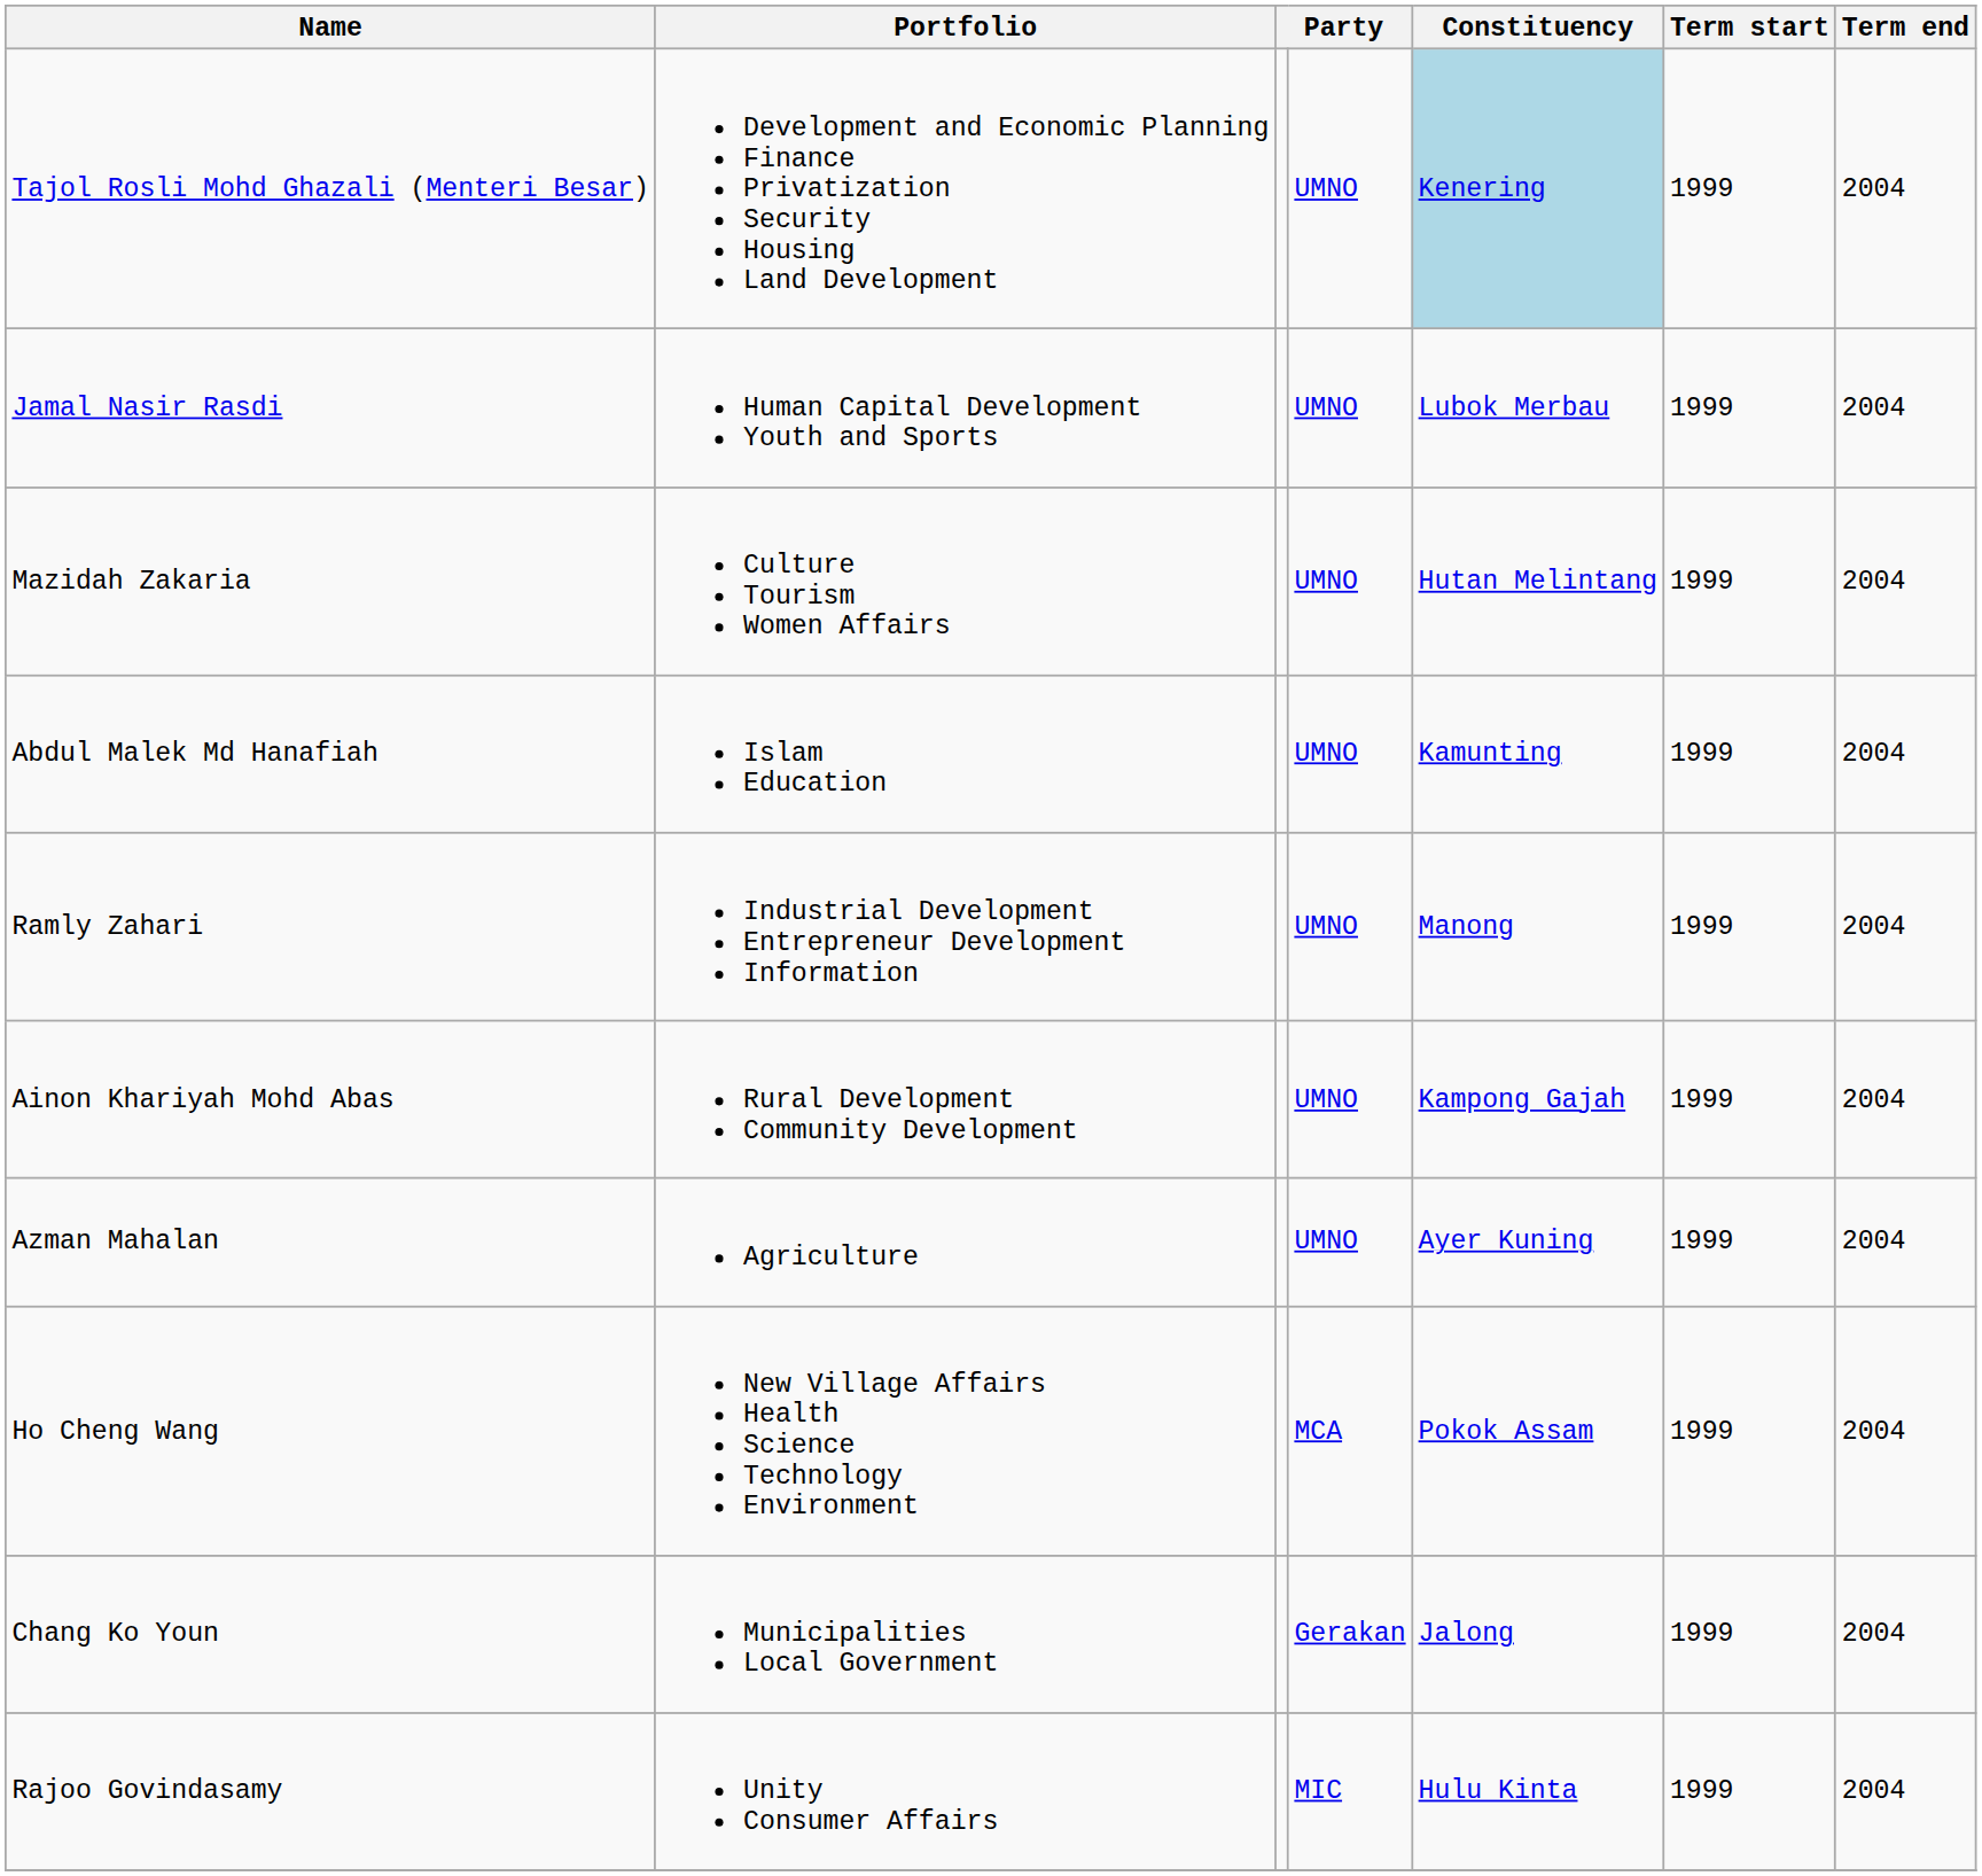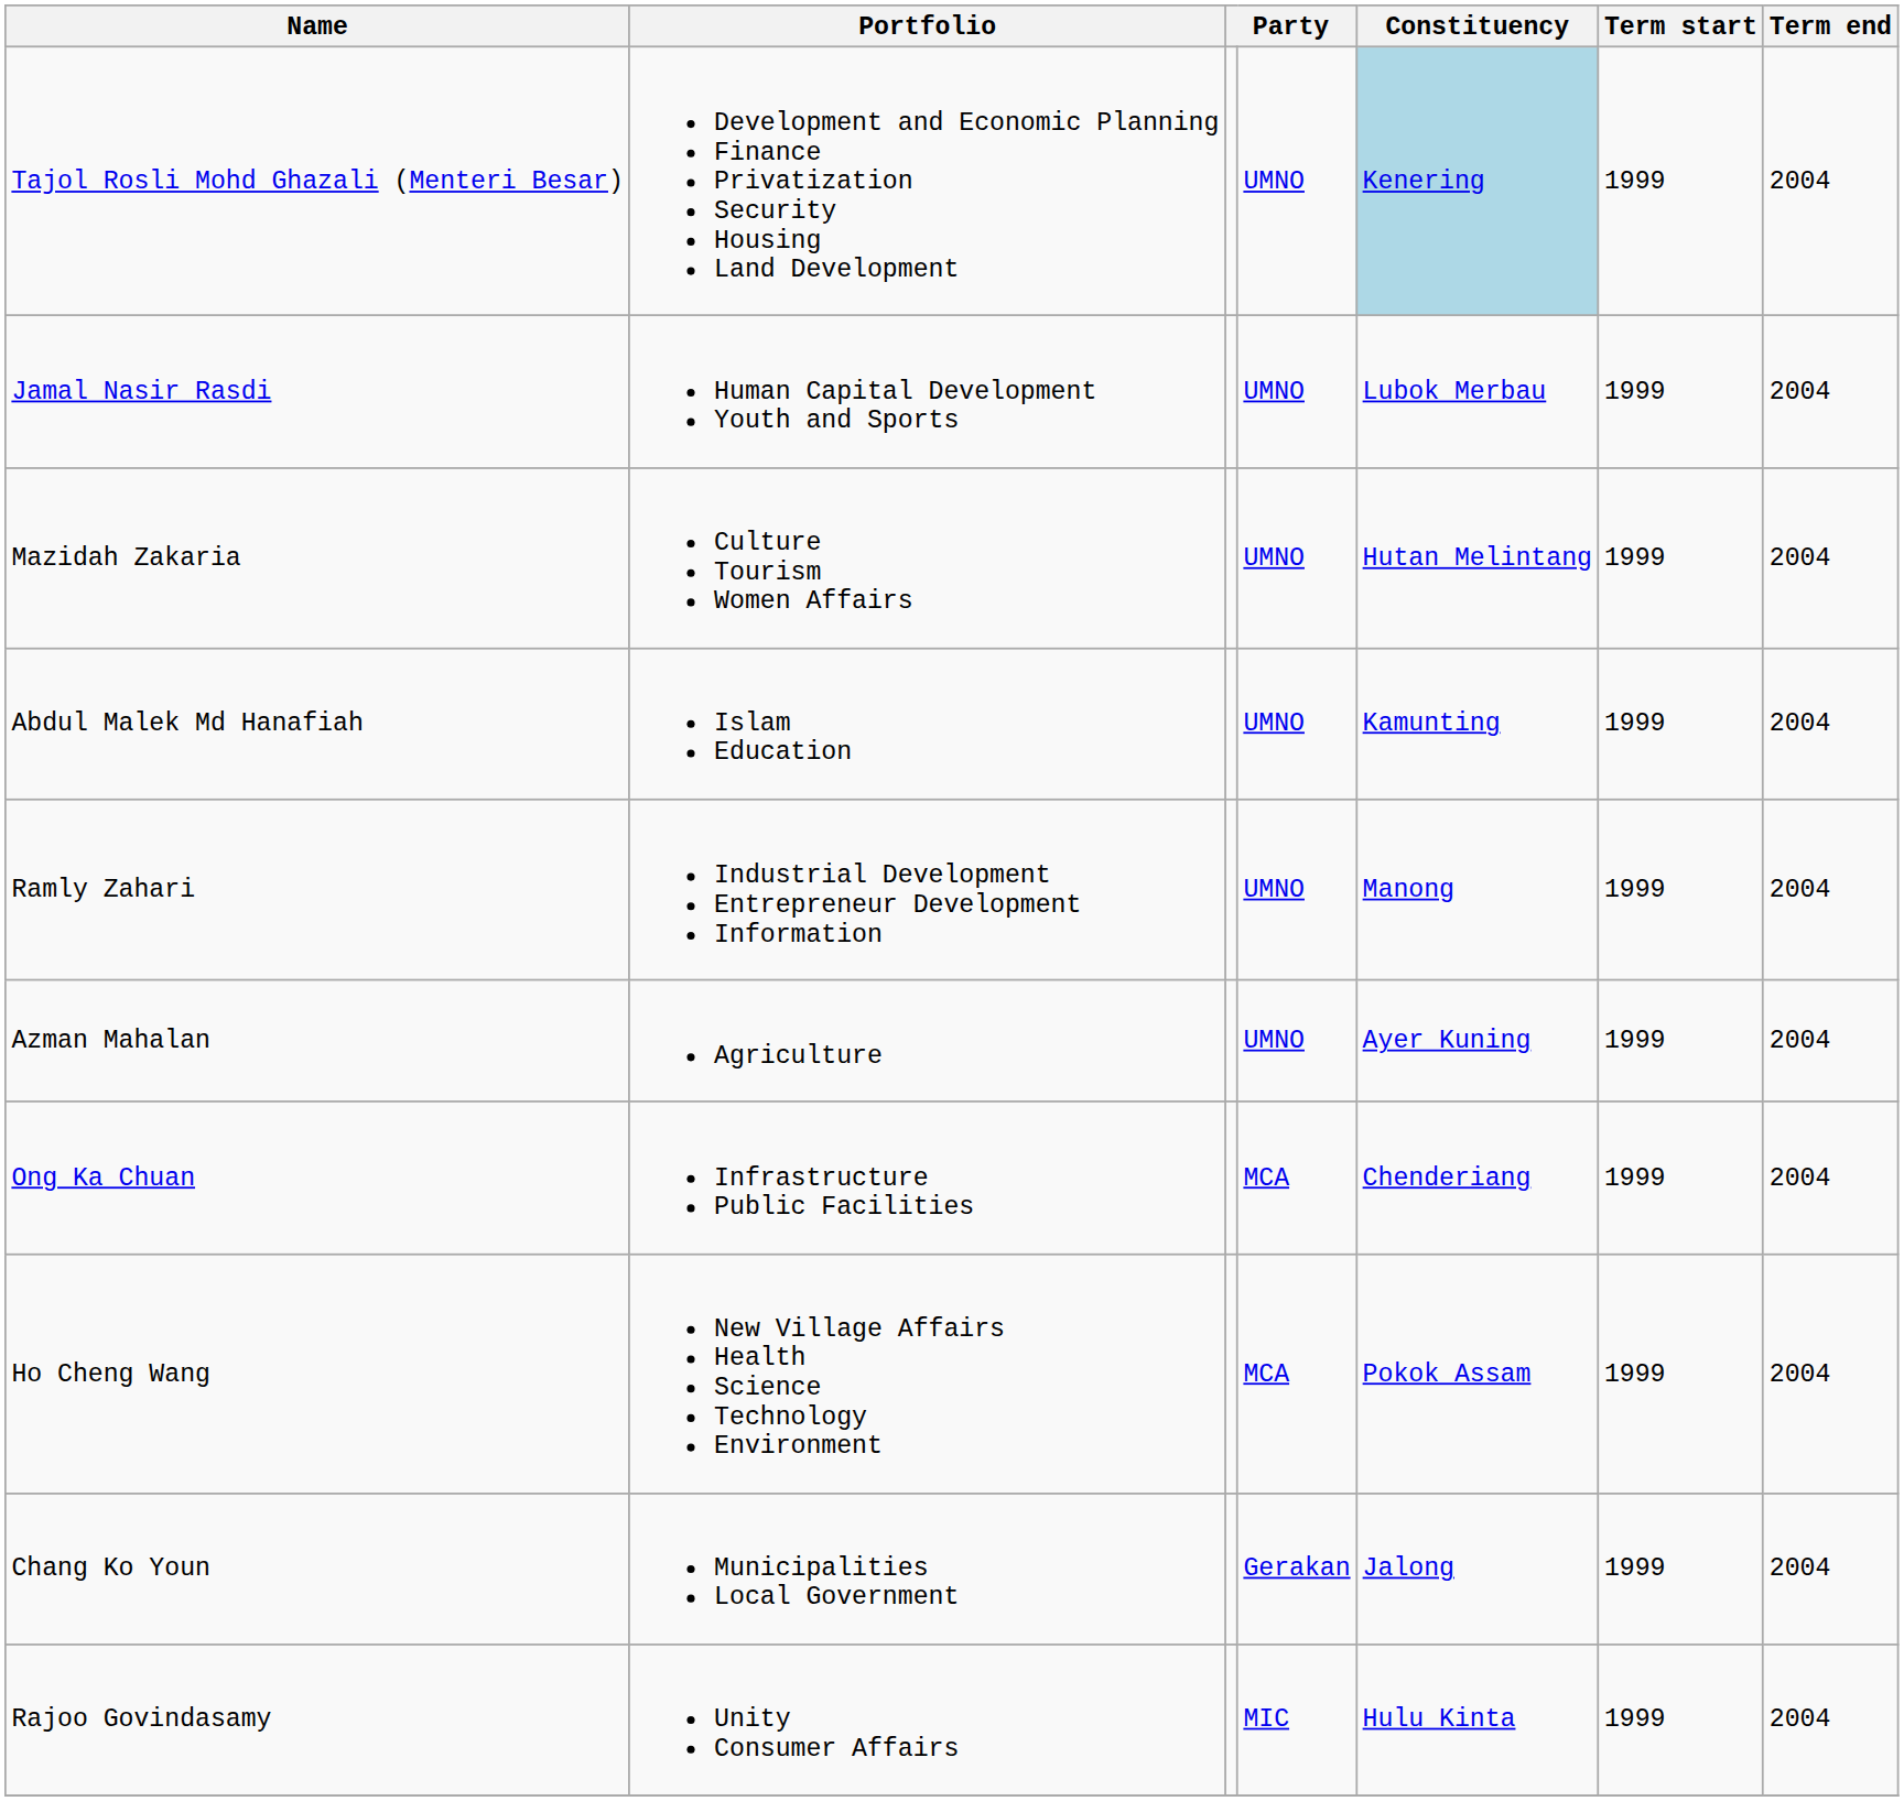 <table class="wikitable">
 <tr>
 <th>Name</th>
 <th>Portfolio</th>
 <th colspan=2>Party</th>
 <th>Constituency</th>
 <th>Term start</th>
 <th>Term end</th>
 </tr>
 <tr>
 <td><a href='#'>Tajol Rosli Mohd Ghazali</a> (<a href='#'>Menteri Besar</a>)</td>
 <td><br><ul><li>Development and Economic Planning</li><li>Finance</li><li>Privatization</li><li>Security</li><li>Housing</li><li>Land Development</li></ul></td>
 <td bgcolor=></td>
 <td><a href='#'>UMNO</a></td>
 <td style="background: lightblue;"><a href='#'>Kenering</a></td>
 <td>1999</td>
 <td>2004</td>
 </tr>
 <tr>
 <td><a href='#'>Jamal Nasir Rasdi</a></td>
 <td><br><ul><li>Human Capital Development</li><li>Youth and Sports</li></ul></td>
 <td bgcolor=></td>
 <td><a href='#'>UMNO</a></td>
 <td><a href='#'>Lubok Merbau</a></td>
 <td>1999</td>
 <td>2004</td>
 </tr>
 <tr>
 <td>Mazidah Zakaria</td>
 <td><br><ul><li>Culture</li><li>Tourism</li><li>Women Affairs</li></ul></td>
 <td bgcolor=></td>
 <td><a href='#'>UMNO</a></td>
 <td><a href='#'>Hutan Melintang</a></td>
 <td>1999</td>
 <td>2004</td>
 </tr>
 <tr>
 <td>Abdul Malek Md Hanafiah</td>
 <td><br><ul><li>Islam</li><li>Education</li></ul></td>
 <td bgcolor=></td>
 <td><a href='#'>UMNO</a></td>
 <td><a href='#'>Kamunting</a></td>
 <td>1999</td>
 <td>2004</td>
 </tr>
 <tr>
 <td>Ramly Zahari</td>
 <td><br><ul><li>Industrial Development</li><li>Entrepreneur Development</li><li>Information</li></ul></td>
 <td bgcolor=></td>
 <td><a href='#'>UMNO</a></td>
 <td><a href='#'>Manong</a></td>
 <td>1999</td>
 <td>2004</td>
 </tr>
 <tr>
-<td>Ainon Khariyah Mohd Abas</td>
-<td><br><ul><li>Rural Development</li><li>Community Development</li></ul></td>
-<td bgcolor=></td>
-<td><a href='#'>UMNO</a></td>
-<td><a href='#'>Kampong Gajah</a></td>
-<td>1999</td>
-<td>2004</td>
-</tr>
-<tr>
 <td>Azman Mahalan</td>
 <td><br><ul><li>Agriculture</li></ul></td>
 <td bgcolor=></td>
 <td><a href='#'>UMNO</a></td>
 <td><a href='#'>Ayer Kuning</a></td>
+<td>1999</td>
+<td>2004</td>
+</tr>
+<tr>
+<td><a href='#'>Ong Ka Chuan</a></td>
+<td><br><ul><li>Infrastructure</li><li>Public Facilities</li></ul></td>
+<td bgcolor=></td>
+<td><a href='#'>MCA</a></td>
+<td><a href='#'>Chenderiang</a></td>
 <td>1999</td>
 <td>2004</td>
 </tr>
 <tr>
 <td>Ho Cheng Wang</td>
 <td><br><ul><li>New Village Affairs</li><li>Health</li><li>Science</li><li>Technology</li><li>Environment</li></ul></td>
 <td bgcolor=></td>
 <td><a href='#'>MCA</a></td>
 <td><a href='#'>Pokok Assam</a></td>
 <td>1999</td>
 <td>2004</td>
 </tr>
 <tr>
 <td>Chang Ko Youn</td>
 <td><br><ul><li>Municipalities</li><li>Local Government</li></ul></td>
 <td bgcolor=></td>
 <td><a href='#'>Gerakan</a></td>
 <td><a href='#'>Jalong</a></td>
 <td>1999</td>
 <td>2004</td>
 </tr>
 <tr>
 <td>Rajoo Govindasamy</td>
 <td><br><ul><li>Unity</li><li>Consumer Affairs</li></ul></td>
 <td bgcolor=></td>
 <td><a href='#'>MIC</a></td>
 <td><a href='#'>Hulu Kinta</a></td>
 <td>1999</td>
 <td>2004</td>
 </tr>
 <tr>
 </tr>
 </table>
